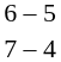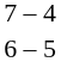 <table style="text-align:center">
 <tr>
 <th width=200></th>
 <th width=100></th>
 <th width=200></th>
 </tr>
 <tr>
 <td align=right><strong></strong></td>
-<td>6 – 5</td>
+<td>7 – 4</td>
 <td align=left></td>
 </tr>
 <tr>
 <td align=right><strong></strong></td>
-<td>7 – 4</td>
+<td>6 – 5</td>
 <td align=left></td>
 </tr>
 </table>
